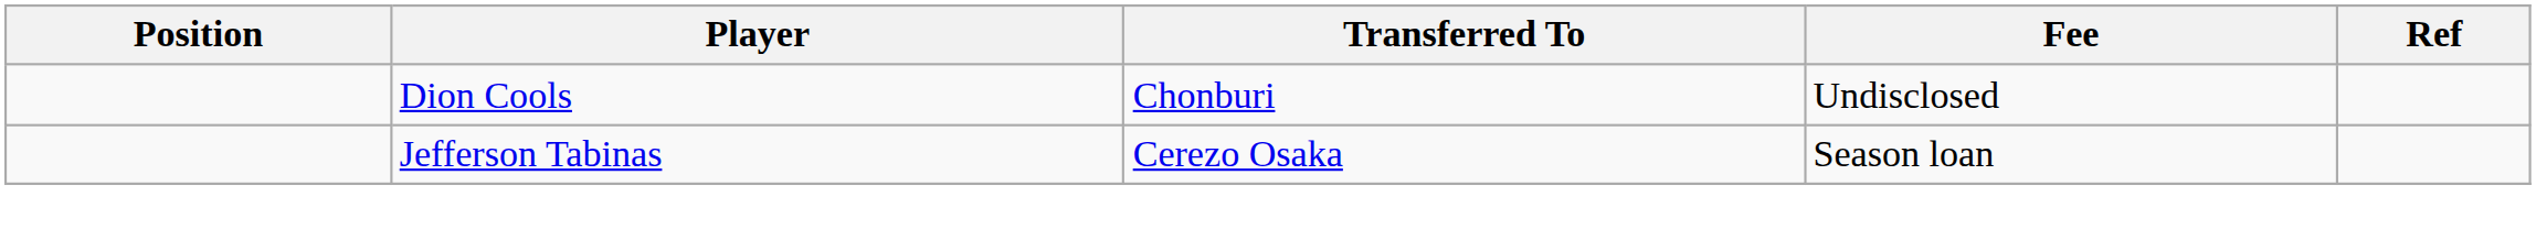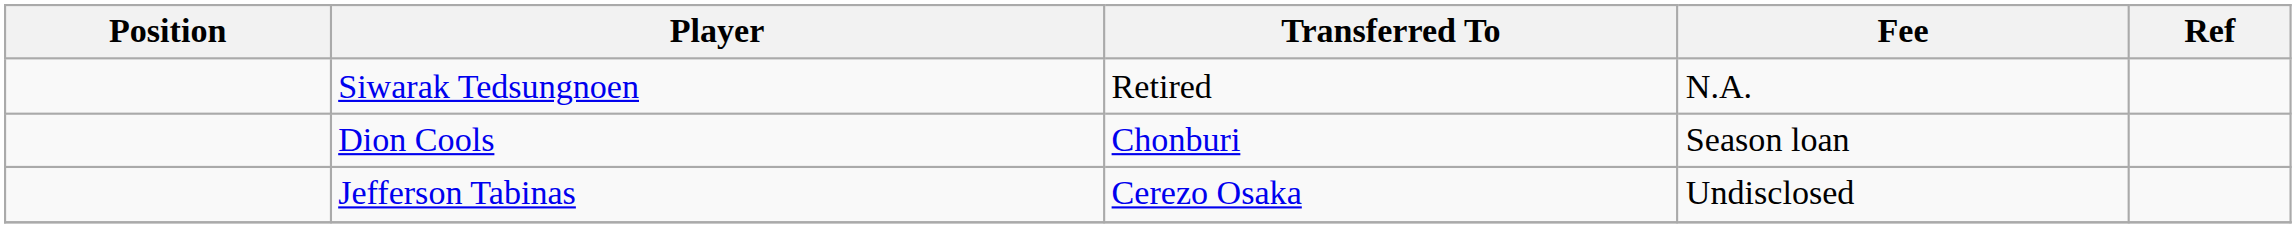 <table class="wikitable sortable" style="width:85%; text-align:center; font-size:100%; text-align:left;">
 <tr>
 <th>Position</th>
 <th>Player</th>
 <th>Transferred To</th>
 <th>Fee</th>
 <th>Ref</th>
 </tr>
 <tr>
 <td></td>
+<td> <a href='#'>Siwarak Tedsungnoen</a></td>
+<td>Retired</td>
+<td>N.A.</td>
+<td></td>
+</tr>
+<tr>
+<td></td>
 <td> <a href='#'>Dion Cools</a></td>
 <td> <a href='#'>Chonburi</a></td>
-<td>Undisclosed </td>
+<td>Season loan</td>
 <td></td>
 </tr>
 <tr>
 <td></td>
 <td> <a href='#'>Jefferson Tabinas</a></td>
 <td> <a href='#'>Cerezo Osaka</a></td>
-<td>Season loan</td>
+<td>Undisclosed </td>
 <td></td>
 </tr>
 <tr>
 </tr>
 </table>
